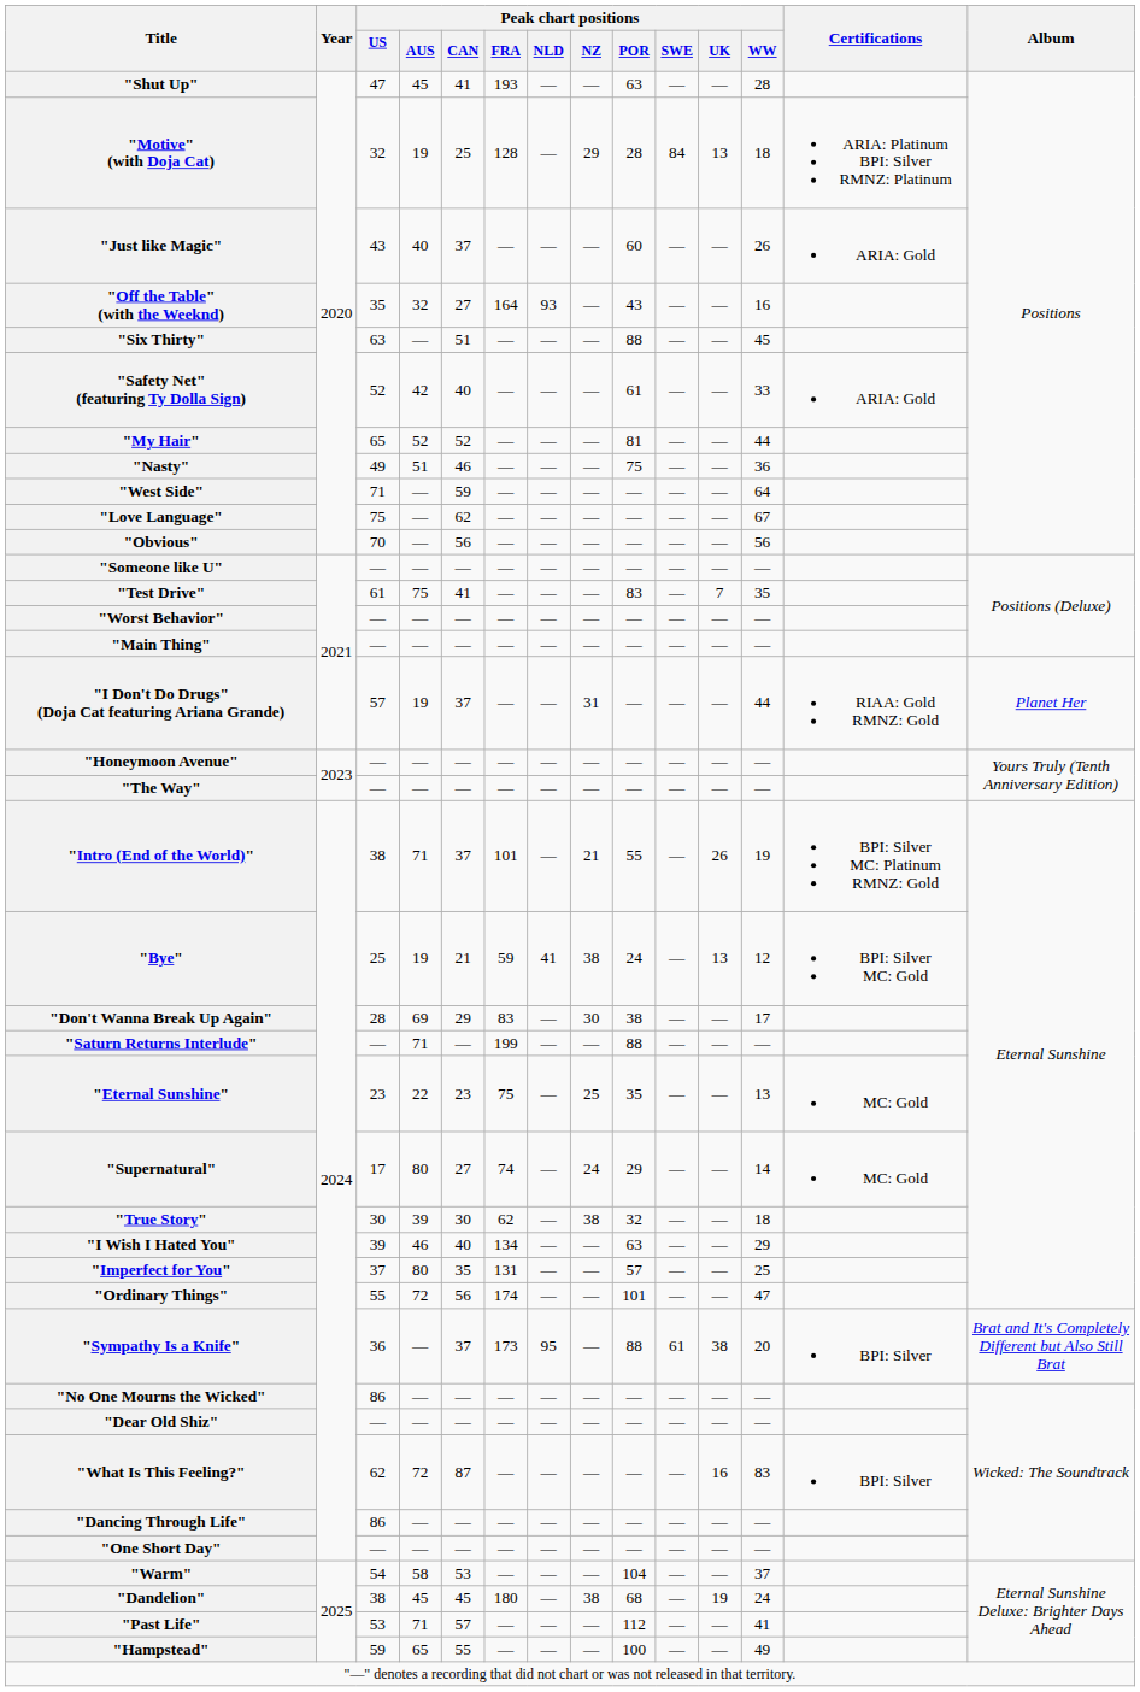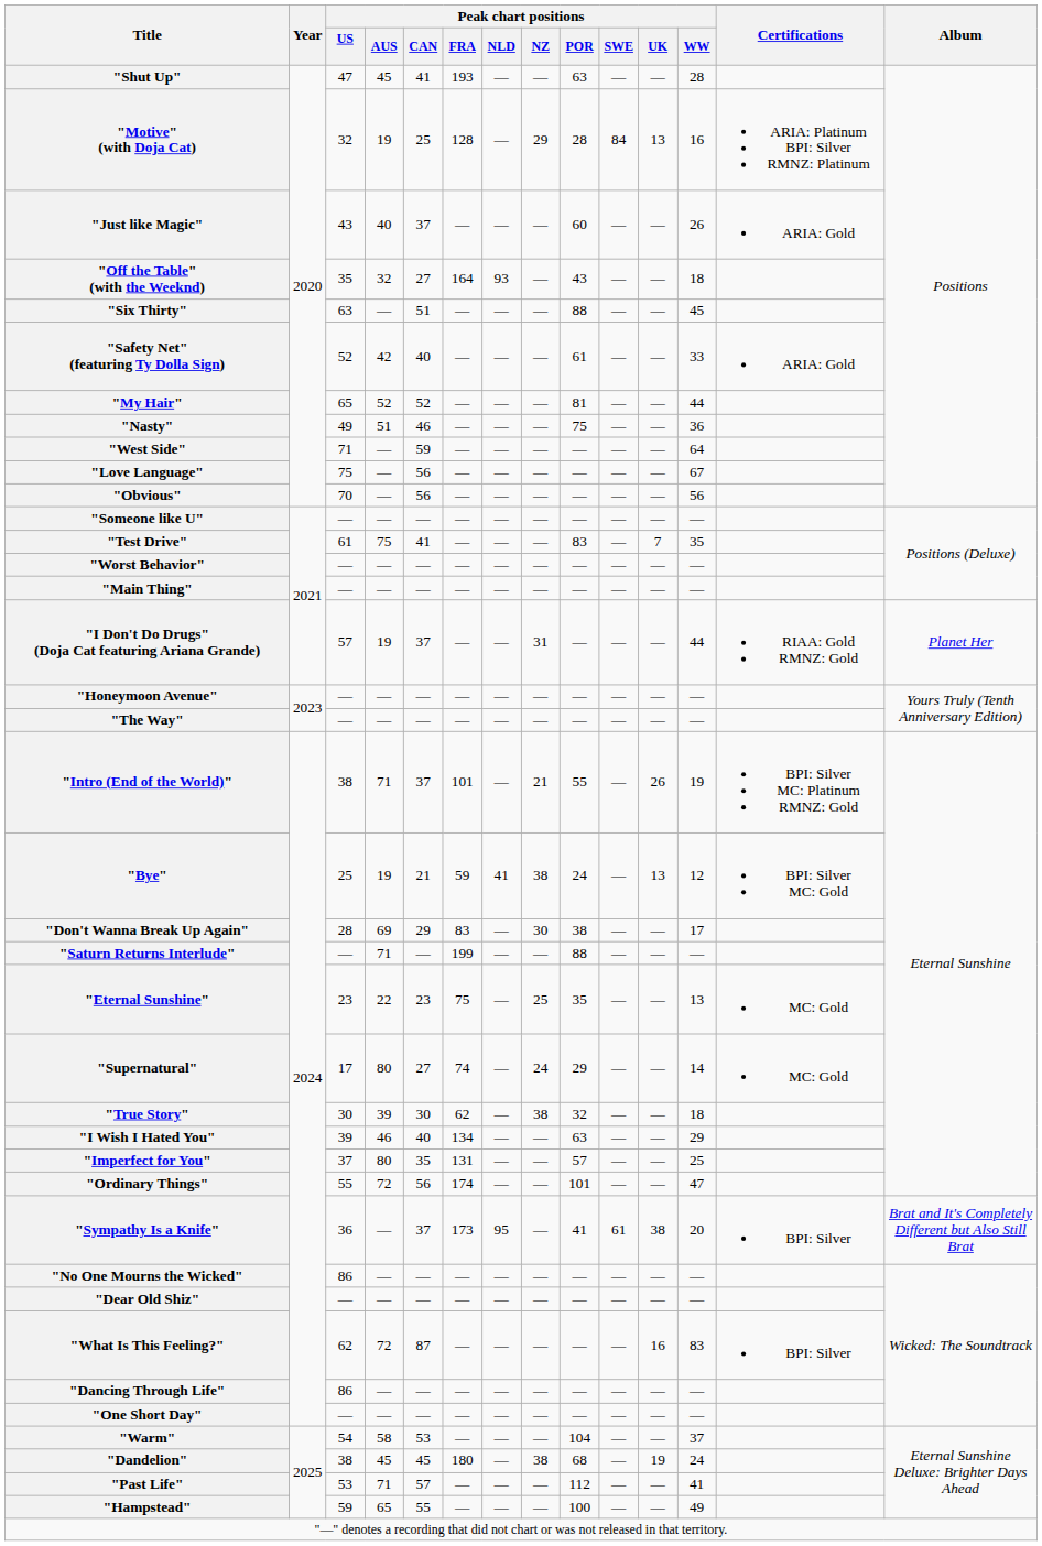 <table class="wikitable plainrowheaders" style="text-align:center;">
 <tr>
 <th scope="col" rowspan="2" style="width:19em;">Title</th>
 <th scope="col" rowspan="2">Year</th>
 <th scope="col" colspan="10">Peak chart positions</th>
 <th scope="col" rowspan="2" style="width:11em;"><a href='#'>Certifications</a></th>
 <th scope="col" rowspan="2" style="width:10em;">Album</th>
 </tr>
 <tr>
 <th scope="col" style="width:2.5em;font-size:90%;"><a href='#'>US</a><br><br></th>
 <th scope="col" style="width:2.5em;font-size:90%;"><a href='#'>AUS</a><br></th>
 <th scope="col" style="width:2.5em;font-size:90%;"><a href='#'>CAN</a><br></th>
 <th scope="col" style="width:2.5em;font-size:90%;"><a href='#'>FRA</a><br></th>
 <th scope="col" style="width:2.5em;font-size:90%;"><a href='#'>NLD</a><br></th>
 <th scope="col" style="width:2.5em;font-size:90%;"><a href='#'>NZ</a><br></th>
 <th scope="col" style="width:2.5em;font-size:90%;"><a href='#'>POR</a><br></th>
 <th scope="col" style="width:2.5em;font-size:90%;"><a href='#'>SWE</a><br></th>
 <th scope="col" style="width:2.5em;font-size:90%;"><a href='#'>UK</a><br></th>
 <th scope="col" style="width:2.5em;font-size:90%;"><a href='#'>WW</a><br></th>
 </tr>
 <tr>
 <th scope="row">"Shut Up"</th>
 <td rowspan="11">2020</td>
 <td>47</td>
 <td>45</td>
 <td>41</td>
 <td>193</td>
 <td>—</td>
 <td>—</td>
 <td>63</td>
 <td>—</td>
 <td>—</td>
 <td>28</td>
 <td></td>
 <td rowspan="11"><em>Positions</em></td>
 </tr>
 <tr>
 <th scope="row">"<a href='#'>Motive</a>"<br><span>(with <a href='#'>Doja Cat</a>)</span></th>
 <td>32</td>
 <td>19</td>
 <td>25</td>
 <td>128</td>
 <td>—</td>
 <td>29</td>
 <td>28</td>
 <td>84</td>
 <td>13</td>
-<td>18</td>
+<td>16</td>
 <td><br><ul><li>ARIA: Platinum</li><li>BPI: Silver</li><li>RMNZ: Platinum</li></ul></td>
 </tr>
 <tr>
 <th scope="row">"Just like Magic"</th>
 <td>43</td>
 <td>40</td>
 <td>37</td>
 <td>—</td>
 <td>—</td>
 <td>—</td>
 <td>60</td>
 <td>—</td>
 <td>—</td>
 <td>26</td>
 <td><br><ul><li>ARIA: Gold</li></ul></td>
 </tr>
 <tr>
 <th scope="row">"<a href='#'>Off the Table</a>"<br><span>(with <a href='#'>the Weeknd</a>)</span></th>
 <td>35</td>
 <td>32</td>
 <td>27</td>
 <td>164</td>
 <td>93</td>
 <td>—</td>
 <td>43</td>
 <td>—</td>
 <td>—</td>
-<td>16</td>
+<td>18</td>
 <td></td>
 </tr>
 <tr>
 <th scope="row">"Six Thirty"</th>
 <td>63</td>
 <td>—</td>
 <td>51</td>
 <td>—</td>
 <td>—</td>
 <td>—</td>
 <td>88</td>
 <td>—</td>
 <td>—</td>
 <td>45</td>
 <td></td>
 </tr>
 <tr>
 <th scope="row">"Safety Net"<br><span>(featuring <a href='#'>Ty Dolla Sign</a>)</span></th>
 <td>52</td>
 <td>42</td>
 <td>40</td>
 <td>—</td>
 <td>—</td>
 <td>—</td>
 <td>61</td>
 <td>—</td>
 <td>—</td>
 <td>33</td>
 <td><br><ul><li>ARIA: Gold</li></ul></td>
 </tr>
 <tr>
 <th scope="row">"<a href='#'>My Hair</a>"</th>
 <td>65</td>
 <td>52</td>
 <td>52</td>
 <td>—</td>
 <td>—</td>
 <td>—</td>
 <td>81</td>
 <td>—</td>
 <td>—</td>
 <td>44</td>
 <td></td>
 </tr>
 <tr>
 <th scope="row">"Nasty"</th>
 <td>49</td>
 <td>51</td>
 <td>46</td>
 <td>—</td>
 <td>—</td>
 <td>—</td>
 <td>75</td>
 <td>—</td>
 <td>—</td>
 <td>36</td>
 <td></td>
 </tr>
 <tr>
 <th scope="row">"West Side"</th>
 <td>71</td>
 <td>—</td>
 <td>59</td>
 <td>—</td>
 <td>—</td>
 <td>—</td>
 <td>—</td>
 <td>—</td>
 <td>—</td>
 <td>64</td>
 <td></td>
 </tr>
 <tr>
 <th scope="row">"Love Language"</th>
 <td>75</td>
 <td>—</td>
-<td>62</td>
+<td>56</td>
 <td>—</td>
 <td>—</td>
 <td>—</td>
 <td>—</td>
 <td>—</td>
 <td>—</td>
 <td>67</td>
 <td></td>
 </tr>
 <tr>
 <th scope="row">"Obvious"</th>
 <td>70</td>
 <td>—</td>
 <td>56</td>
 <td>—</td>
 <td>—</td>
 <td>—</td>
 <td>—</td>
 <td>—</td>
 <td>—</td>
 <td>56</td>
 <td></td>
 </tr>
 <tr>
 <th scope="row">"Someone like U"</th>
 <td rowspan="5">2021</td>
 <td>—</td>
 <td>—</td>
 <td>—</td>
 <td>—</td>
 <td>—</td>
 <td>—</td>
 <td>—</td>
 <td>—</td>
 <td>—</td>
 <td>—</td>
 <td></td>
 <td rowspan="4"><em>Positions (Deluxe)</em></td>
 </tr>
 <tr>
 <th scope="row">"Test Drive"</th>
 <td>61</td>
 <td>75</td>
 <td>41</td>
 <td>—</td>
 <td>—</td>
 <td>—</td>
 <td>83</td>
 <td>—</td>
 <td>7</td>
 <td>35</td>
 <td></td>
 </tr>
 <tr>
 <th scope="row">"Worst Behavior"</th>
 <td>—</td>
 <td>—</td>
 <td>—</td>
 <td>—</td>
 <td>—</td>
 <td>—</td>
 <td>—</td>
 <td>—</td>
 <td>—</td>
 <td>—</td>
 <td></td>
 </tr>
 <tr>
 <th scope="row">"Main Thing"</th>
 <td>—</td>
 <td>—</td>
 <td>—</td>
 <td>—</td>
 <td>—</td>
 <td>—</td>
 <td>—</td>
 <td>—</td>
 <td>—</td>
 <td>—</td>
 <td></td>
 </tr>
 <tr>
 <th scope="row">"I Don't Do Drugs"<br><span>(Doja Cat featuring Ariana Grande)</span></th>
 <td>57</td>
 <td>19</td>
 <td>37</td>
 <td>—</td>
 <td>—</td>
 <td>31</td>
 <td>—</td>
 <td>—</td>
 <td>—</td>
 <td>44</td>
 <td><br><ul><li>RIAA: Gold</li><li>RMNZ: Gold</li></ul></td>
 <td><em><a href='#'>Planet Her</a></em></td>
 </tr>
 <tr>
 <th scope="row">"Honeymoon Avenue"<br></th>
 <td rowspan="2">2023</td>
 <td>—</td>
 <td>—</td>
 <td>—</td>
 <td>—</td>
 <td>—</td>
 <td>—</td>
 <td>—</td>
 <td>—</td>
 <td>—</td>
 <td>—</td>
 <td></td>
 <td rowspan="2"><em>Yours Truly (Tenth Anniversary Edition)</em></td>
 </tr>
 <tr>
 <th scope="row">"The Way"<br></th>
 <td>—</td>
 <td>—</td>
 <td>—</td>
 <td>—</td>
 <td>—</td>
 <td>—</td>
 <td>—</td>
 <td>—</td>
 <td>—</td>
 <td>—</td>
 <td></td>
 </tr>
 <tr>
 <th scope="row">"<a href='#'>Intro (End of the World)</a>"</th>
 <td rowspan="16">2024</td>
 <td>38</td>
 <td>71</td>
 <td>37</td>
 <td>101</td>
 <td>—</td>
 <td>21</td>
 <td>55</td>
 <td>—</td>
 <td>26</td>
 <td>19</td>
 <td><br><ul><li>BPI: Silver</li><li>MC: Platinum</li><li>RMNZ: Gold</li></ul></td>
 <td rowspan="10"><em>Eternal Sunshine</em></td>
 </tr>
 <tr>
 <th scope="row">"<a href='#'>Bye</a>"</th>
 <td>25</td>
 <td>19</td>
 <td>21</td>
 <td>59</td>
 <td>41</td>
 <td>38<br></td>
 <td>24</td>
 <td>—</td>
 <td>13</td>
 <td>12</td>
 <td><br><ul><li>BPI: Silver</li><li>MC: Gold</li></ul></td>
 </tr>
 <tr>
 <th scope="row">"Don't Wanna Break Up Again"</th>
 <td>28</td>
 <td>69</td>
 <td>29</td>
 <td>83</td>
 <td>—</td>
 <td>30</td>
 <td>38</td>
 <td>—</td>
 <td>—</td>
 <td>17</td>
 <td></td>
 </tr>
 <tr>
 <th scope="row">"<a href='#'>Saturn Returns Interlude</a>"</th>
 <td>—</td>
 <td>71</td>
 <td>—</td>
 <td>199</td>
 <td>—</td>
 <td>—</td>
 <td>88</td>
 <td>—</td>
 <td>—</td>
 <td>—</td>
 <td></td>
 </tr>
 <tr>
 <th scope="row">"<a href='#'>Eternal Sunshine</a>"</th>
 <td>23</td>
 <td>22</td>
 <td>23</td>
 <td>75</td>
 <td>—</td>
 <td>25</td>
 <td>35</td>
 <td>—</td>
 <td>—</td>
 <td>13</td>
 <td><br><ul><li>MC: Gold</li></ul></td>
 </tr>
 <tr>
 <th scope="row">"Supernatural"</th>
 <td>17</td>
 <td>80</td>
 <td>27</td>
 <td>74</td>
 <td>—</td>
 <td>24</td>
 <td>29</td>
 <td>—</td>
 <td>—</td>
 <td>14</td>
 <td><br><ul><li>MC: Gold</li></ul></td>
 </tr>
 <tr>
 <th scope="row">"<a href='#'>True Story</a>"</th>
 <td>30</td>
 <td>39</td>
 <td>30</td>
 <td>62</td>
 <td>—</td>
 <td>38</td>
 <td>32</td>
 <td>—</td>
 <td>—</td>
 <td>18</td>
 <td></td>
 </tr>
 <tr>
 <th scope="row">"I Wish I Hated You"</th>
 <td>39</td>
 <td>46</td>
 <td>40</td>
 <td>134</td>
 <td>—</td>
 <td>—</td>
 <td>63</td>
 <td>—</td>
 <td>—</td>
 <td>29</td>
 <td></td>
 </tr>
 <tr>
 <th scope="row">"<a href='#'>Imperfect for You</a>"</th>
 <td>37</td>
 <td>80</td>
 <td>35</td>
 <td>131</td>
 <td>—</td>
 <td>—</td>
 <td>57</td>
 <td>—</td>
 <td>—</td>
 <td>25</td>
 <td></td>
 </tr>
 <tr>
 <th scope="row">"Ordinary Things"<br></th>
 <td>55</td>
 <td>72</td>
 <td>56</td>
 <td>174</td>
 <td>—</td>
 <td>—</td>
 <td>101</td>
 <td>—</td>
 <td>—</td>
 <td>47</td>
 <td></td>
 </tr>
 <tr>
 <th scope="row">"<a href='#'>Sympathy Is a Knife</a>"<br></th>
 <td>36</td>
 <td>—</td>
 <td>37</td>
 <td>173</td>
 <td>95</td>
 <td>—</td>
-<td>88</td>
+<td>41</td>
 <td>61</td>
 <td>38</td>
 <td>20</td>
 <td><br><ul><li>BPI: Silver</li></ul></td>
 <td><em><a href='#'>Brat and It's Completely Different but Also Still Brat</a></em></td>
 </tr>
 <tr>
 <th scope="row">"No One Mourns the Wicked"<br></th>
 <td>86</td>
 <td>—</td>
 <td>—</td>
 <td>—</td>
 <td>—</td>
 <td>—</td>
 <td>—</td>
 <td>—</td>
 <td>—</td>
 <td>—</td>
 <td></td>
 <td rowspan="5"><em>Wicked: The Soundtrack</em></td>
 </tr>
 <tr>
 <th scope="row">"Dear Old Shiz"<br></th>
 <td>—</td>
 <td>—</td>
 <td>—</td>
 <td>—</td>
 <td>—</td>
 <td>—</td>
 <td>—</td>
 <td>—</td>
 <td>—</td>
 <td>—</td>
 <td></td>
 </tr>
 <tr>
 <th scope="row">"What Is This Feeling?"<br></th>
 <td>62</td>
 <td>72</td>
 <td>87</td>
 <td>—</td>
 <td>—</td>
 <td>—</td>
 <td>—</td>
 <td>—</td>
 <td>16</td>
 <td>83</td>
 <td><br><ul><li>BPI: Silver</li></ul></td>
 </tr>
 <tr>
 <th scope="row">"Dancing Through Life"<br></th>
 <td>86</td>
 <td>—</td>
 <td>—</td>
 <td>—</td>
 <td>—</td>
 <td>—</td>
 <td>—</td>
 <td>—</td>
 <td>—</td>
 <td>—</td>
 <td></td>
 </tr>
 <tr>
 <th scope="row">"One Short Day"<br></th>
 <td>—</td>
 <td>—</td>
 <td>—</td>
 <td>—</td>
 <td>—</td>
 <td>—</td>
 <td>—</td>
 <td>—</td>
 <td>—</td>
 <td>—</td>
 <td></td>
 </tr>
 <tr>
 <th scope="row">"Warm"</th>
 <td rowspan="4">2025</td>
 <td>54</td>
 <td>58</td>
 <td>53</td>
 <td>—</td>
 <td>—</td>
 <td>—</td>
 <td>104</td>
 <td>—</td>
 <td>—</td>
 <td>37</td>
 <td></td>
 <td rowspan="4"><em>Eternal Sunshine Deluxe: Brighter Days Ahead</em></td>
 </tr>
 <tr>
 <th scope="row">"Dandelion"</th>
 <td>38</td>
 <td>45<br></td>
 <td>45</td>
 <td>180<br></td>
 <td>—</td>
 <td>38<br></td>
 <td>68</td>
 <td>—</td>
 <td>19</td>
 <td>24</td>
 <td></td>
 </tr>
 <tr>
 <th scope="row">"Past Life"</th>
 <td>53</td>
 <td>71</td>
 <td>57</td>
 <td>—</td>
 <td>—</td>
 <td>—</td>
 <td>112</td>
 <td>—</td>
 <td>—</td>
 <td>41</td>
 <td></td>
 </tr>
 <tr>
 <th scope="row">"Hampstead"</th>
 <td>59</td>
 <td>65</td>
 <td>55</td>
 <td>—</td>
 <td>—</td>
 <td>—</td>
 <td>100</td>
 <td>—</td>
 <td>—</td>
 <td>49</td>
 <td></td>
 </tr>
 <tr>
 <td colspan="14" style="font-size:90%">"—" denotes a recording that did not chart or was not released in that territory.</td>
 </tr>
 </table>
